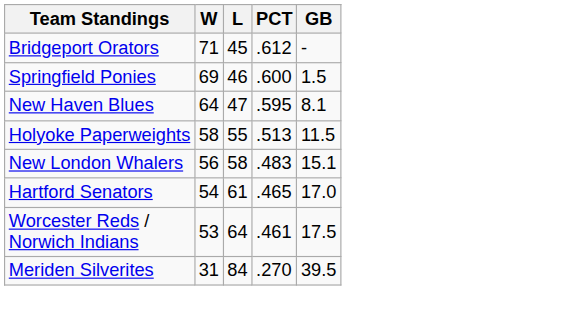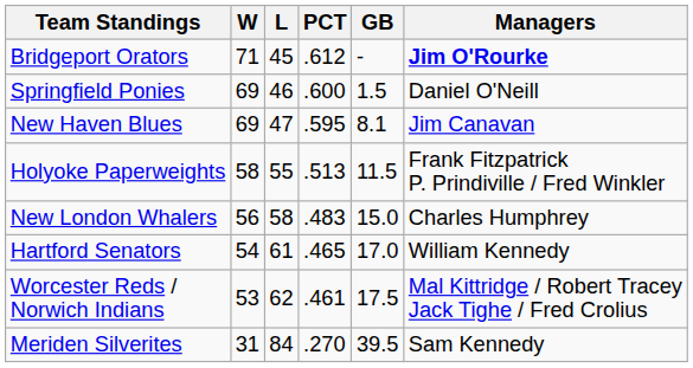 <table class="wikitable">
 <tr>
 <th>Team Standings</th>
 <th>W</th>
 <th>L</th>
 <th>PCT</th>
 <th>GB</th>
+<th>Managers</th>
 </tr>
 <tr>
 <td><a href='#'>Bridgeport Orators</a></td>
 <td>71</td>
 <td>45</td>
 <td>.612</td>
 <td>-</td>
+<td><strong><a href='#'>Jim O'Rourke</a></strong></td>
 </tr>
 <tr>
 <td><a href='#'>Springfield Ponies</a></td>
 <td>69</td>
 <td>46</td>
 <td>.600</td>
 <td>1.5</td>
+<td>Daniel O'Neill</td>
 </tr>
 <tr>
 <td><a href='#'>New Haven Blues</a></td>
-<td>64</td>
+<td>69</td>
 <td>47</td>
 <td>.595</td>
 <td>8.1</td>
+<td><a href='#'>Jim Canavan</a></td>
 </tr>
 <tr>
 <td><a href='#'>Holyoke Paperweights</a></td>
 <td>58</td>
 <td>55</td>
 <td>.513</td>
 <td>11.5</td>
+<td>Frank Fitzpatrick <br> P. Prindiville / Fred Winkler</td>
 </tr>
 <tr>
 <td><a href='#'>New London Whalers</a></td>
 <td>56</td>
 <td>58</td>
 <td>.483</td>
-<td>15.1</td>
+<td>15.0</td>
+<td>Charles Humphrey</td>
 </tr>
 <tr>
 <td><a href='#'>Hartford Senators</a></td>
 <td>54</td>
 <td>61</td>
 <td>.465</td>
 <td>17.0</td>
+<td>William Kennedy</td>
 </tr>
 <tr>
 <td><a href='#'>Worcester Reds</a> /<br> <a href='#'>Norwich Indians</a></td>
 <td>53</td>
-<td>64</td>
+<td>62</td>
 <td>.461</td>
 <td>17.5</td>
+<td><a href='#'>Mal Kittridge</a> / Robert Tracey <br> <a href='#'>Jack Tighe</a> / Fred Crolius</td>
 </tr>
 <tr>
 <td><a href='#'>Meriden Silverites</a></td>
 <td>31</td>
 <td>84</td>
 <td>.270</td>
 <td>39.5</td>
+<td>Sam Kennedy</td>
 </tr>
 </table>
